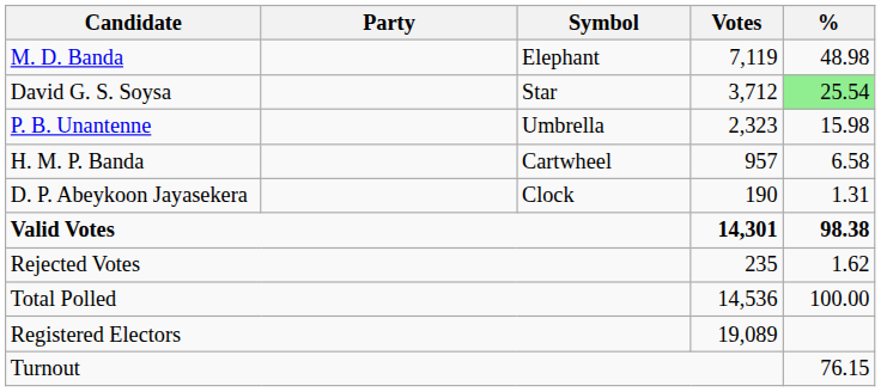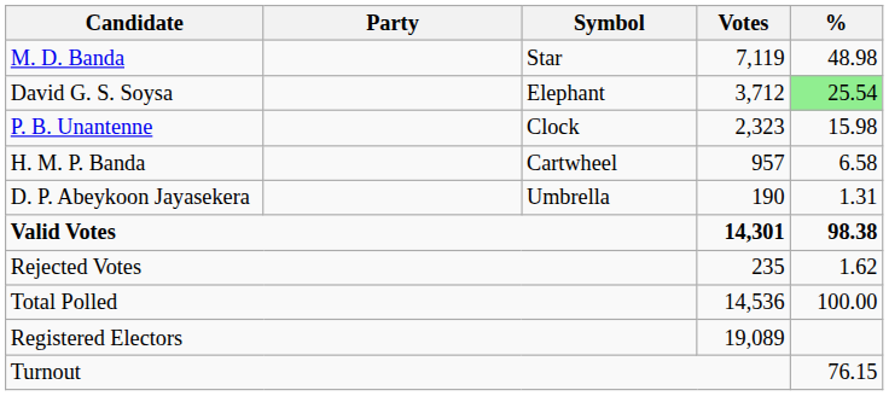 <table class="wikitable" border="1" style="text-align:right;">
 <tr>
 <th align=left width="180">Candidate</th>
 <th align=left width="180">Party</th>
 <th align=left width="120">Symbol</th>
 <th align=left width="60">Votes</th>
 <th align=left width="60">%</th>
 </tr>
 <tr>
 <td align=left><a href='#'>M. D. Banda</a></td>
 <td></td>
-<td align=left>Elephant</td>
+<td align=left>Star</td>
 <td align=right>7,119</td>
 <td align=right>48.98</td>
 </tr>
 <tr>
 <td align=left>David G. S. Soysa</td>
 <td></td>
-<td align=left>Star</td>
+<td align=left>Elephant</td>
 <td align=right>3,712</td>
 <td align=right style="background: lightgreen;">25.54</td>
 </tr>
 <tr>
 <td align=left><a href='#'>P. B. Unantenne</a></td>
 <td></td>
-<td align=left>Umbrella</td>
+<td align=left>Clock</td>
 <td align=right>2,323</td>
 <td align=right>15.98</td>
 </tr>
 <tr>
 <td align=left>H. M. P. Banda</td>
 <td></td>
 <td align=left>Cartwheel</td>
 <td align=right>957</td>
 <td align=right>6.58</td>
 </tr>
 <tr>
 <td align=left>D. P. Abeykoon Jayasekera</td>
 <td></td>
-<td align=left>Clock</td>
+<td align=left>Umbrella</td>
 <td align=right>190</td>
 <td align=right>1.31</td>
 </tr>
 <tr>
 <td align=left colspan=3><strong>Valid Votes</strong></td>
 <td align=right><strong>14,301</strong></td>
 <td align=right><strong>98.38</strong></td>
 </tr>
 <tr>
 <td align=left colspan=3>Rejected Votes</td>
 <td align=right>235</td>
 <td align=right>1.62</td>
 </tr>
 <tr>
 <td align=left colspan=3>Total Polled</td>
 <td align=right>14,536</td>
 <td align=right>100.00</td>
 </tr>
 <tr>
 <td align=left colspan=3>Registered Electors</td>
 <td align=right>19,089</td>
 <td></td>
 </tr>
 <tr>
 <td align=left colspan=4>Turnout</td>
 <td align=right>76.15</td>
 </tr>
 </table>
